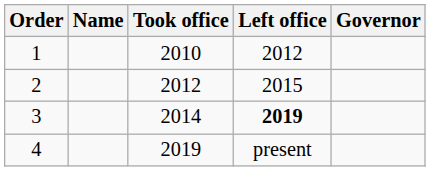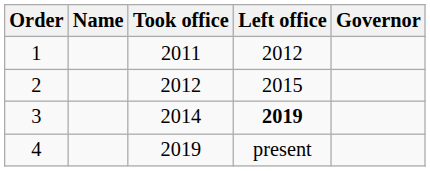 <table class="wikitable sortable" style="text-align:center;">
 <tr>
 <th>Order</th>
 <th>Name</th>
 <th>Took office</th>
 <th>Left office</th>
 <th>Governor</th>
 </tr>
 <tr>
 <td align=center>1</td>
 <td align=left></td>
-<td align=center>2010</td>
+<td align=center>2011</td>
 <td align=center>2012</td>
 <td align=left></td>
 </tr>
 <tr>
 <td align=center>2</td>
 <td align=left></td>
 <td align=center>2012</td>
 <td align=center>2015</td>
 <td align=left></td>
 </tr>
 <tr>
 <td align=center>3</td>
 <td align=left></td>
 <td align=center>2014</td>
 <td align=center><strong>2019</strong></td>
 <td align=left></td>
 </tr>
 <tr>
 <td align=center>4</td>
 <td align=left></td>
 <td align=center>2019</td>
 <td align=center>present</td>
 <td align=left></td>
 </tr>
 </table>
